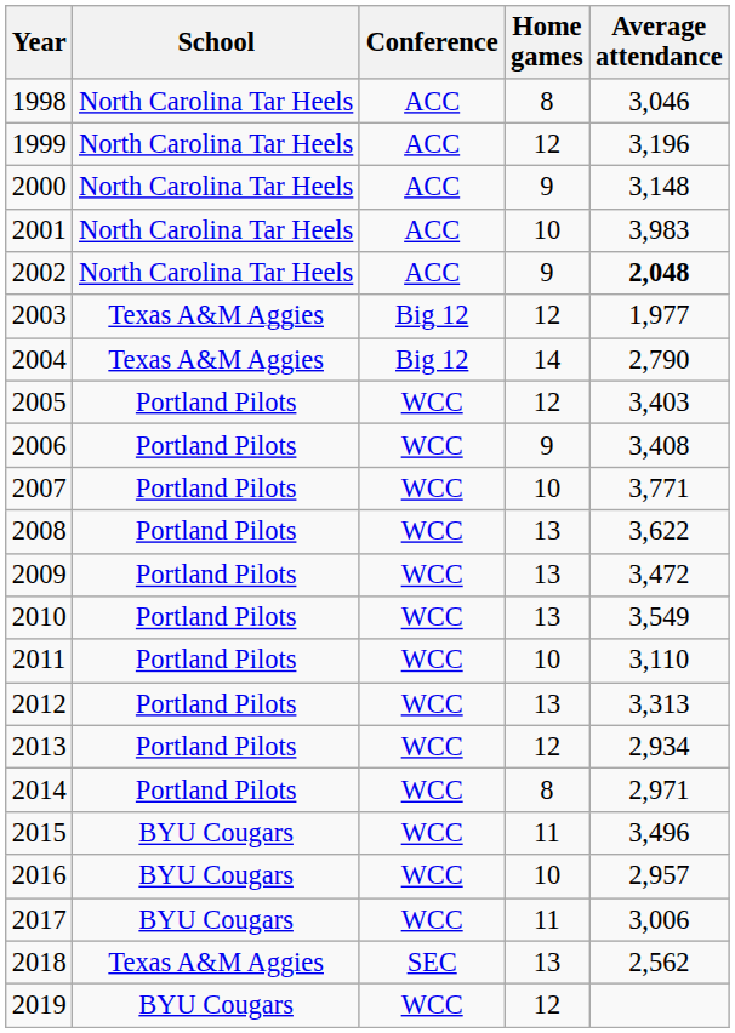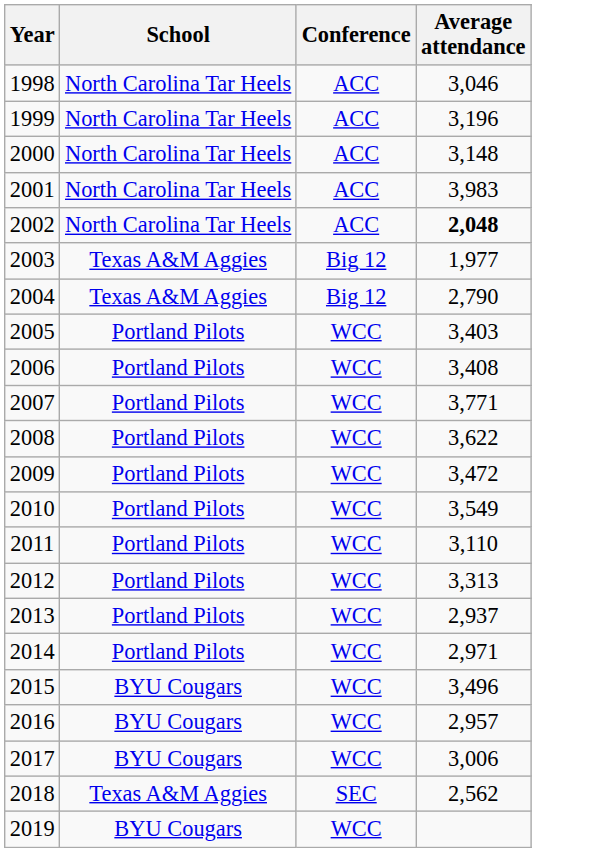 <table class="wikitable sortable" style="text-align: center;">
 <tr>
 <th>Year</th>
 <th>School</th>
 <th>Conference</th>
-<th>Home<br>games</th>
 <th>Average<br>attendance</th>
 </tr>
 <tr>
 <td>1998</td>
 <td><a href='#'>North Carolina Tar Heels</a></td>
 <td><a href='#'>ACC</a></td>
-<td>8</td>
 <td>3,046</td>
 </tr>
 <tr>
 <td>1999</td>
 <td><a href='#'>North Carolina Tar Heels</a></td>
 <td><a href='#'>ACC</a></td>
-<td>12</td>
 <td>3,196</td>
 </tr>
 <tr>
 <td>2000</td>
 <td><a href='#'>North Carolina Tar Heels</a></td>
 <td><a href='#'>ACC</a></td>
-<td>9</td>
 <td>3,148</td>
 </tr>
 <tr>
 <td>2001</td>
 <td><a href='#'>North Carolina Tar Heels</a></td>
 <td><a href='#'>ACC</a></td>
-<td>10</td>
 <td>3,983</td>
 </tr>
 <tr>
 <td>2002</td>
 <td><a href='#'>North Carolina Tar Heels</a></td>
 <td><a href='#'>ACC</a></td>
-<td>9</td>
 <td><strong>2,048</strong></td>
 </tr>
 <tr>
 <td>2003</td>
 <td><a href='#'>Texas A&M Aggies</a></td>
 <td><a href='#'>Big 12</a></td>
-<td>12</td>
 <td>1,977</td>
 </tr>
 <tr>
 <td>2004</td>
 <td><a href='#'>Texas A&M Aggies</a></td>
 <td><a href='#'>Big 12</a></td>
-<td>14</td>
 <td>2,790</td>
 </tr>
 <tr>
 <td>2005</td>
 <td><a href='#'>Portland Pilots</a></td>
 <td><a href='#'>WCC</a></td>
-<td>12</td>
 <td>3,403</td>
 </tr>
 <tr>
 <td>2006</td>
 <td><a href='#'>Portland Pilots</a></td>
 <td><a href='#'>WCC</a></td>
-<td>9</td>
 <td>3,408</td>
 </tr>
 <tr>
 <td>2007</td>
 <td><a href='#'>Portland Pilots</a></td>
 <td><a href='#'>WCC</a></td>
-<td>10</td>
 <td>3,771</td>
 </tr>
 <tr>
 <td>2008</td>
 <td><a href='#'>Portland Pilots</a></td>
 <td><a href='#'>WCC</a></td>
-<td>13</td>
 <td>3,622</td>
 </tr>
 <tr>
 <td>2009</td>
 <td><a href='#'>Portland Pilots</a></td>
 <td><a href='#'>WCC</a></td>
-<td>13</td>
 <td>3,472</td>
 </tr>
 <tr>
 <td>2010</td>
 <td><a href='#'>Portland Pilots</a></td>
 <td><a href='#'>WCC</a></td>
-<td>13</td>
 <td>3,549</td>
 </tr>
 <tr>
 <td>2011</td>
 <td><a href='#'>Portland Pilots</a></td>
 <td><a href='#'>WCC</a></td>
-<td>10</td>
 <td>3,110</td>
 </tr>
 <tr>
 <td>2012</td>
 <td><a href='#'>Portland Pilots</a></td>
 <td><a href='#'>WCC</a></td>
-<td>13</td>
 <td>3,313</td>
 </tr>
 <tr>
 <td>2013</td>
 <td><a href='#'>Portland Pilots</a></td>
 <td><a href='#'>WCC</a></td>
-<td>12</td>
-<td>2,934</td>
+<td>2,937</td>
 </tr>
 <tr>
 <td>2014</td>
 <td><a href='#'>Portland Pilots</a></td>
 <td><a href='#'>WCC</a></td>
-<td>8</td>
 <td>2,971</td>
 </tr>
 <tr>
 <td>2015</td>
 <td><a href='#'>BYU Cougars</a></td>
 <td><a href='#'>WCC</a></td>
-<td>11</td>
 <td>3,496</td>
 </tr>
 <tr>
 <td>2016</td>
 <td><a href='#'>BYU Cougars</a></td>
 <td><a href='#'>WCC</a></td>
-<td>10</td>
 <td>2,957</td>
 </tr>
 <tr>
 <td>2017</td>
 <td><a href='#'>BYU Cougars</a></td>
 <td><a href='#'>WCC</a></td>
-<td>11</td>
 <td>3,006</td>
 </tr>
 <tr>
 <td>2018</td>
 <td><a href='#'>Texas A&M Aggies</a></td>
 <td><a href='#'>SEC</a></td>
-<td>13</td>
 <td>2,562</td>
 </tr>
 <tr>
 <td>2019</td>
 <td><a href='#'>BYU Cougars</a></td>
 <td><a href='#'>WCC</a></td>
-<td>12</td>
 <td></td>
 </tr>
 </table>
